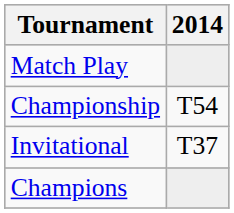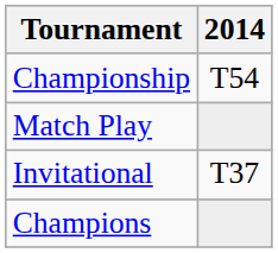 <table class="wikitable" style="text-align:center;">
 <tr>
 <th>Tournament</th>
 <th>2014</th>
 </tr>
 <tr>
+<td align="left"><a href='#'>Championship</a></td>
+<td>T54</td>
+</tr>
+<tr>
 <td align="left"><a href='#'>Match Play</a></td>
 <td style="background:#eeeeee;"></td>
-</tr>
-<tr>
-<td align="left"><a href='#'>Championship</a></td>
-<td>T54</td>
 </tr>
 <tr>
 <td align="left"><a href='#'>Invitational</a></td>
 <td>T37</td>
 </tr>
 <tr>
 <td align="left"><a href='#'>Champions</a></td>
 <td style="background:#eeeeee;"></td>
 </tr>
 </table>
